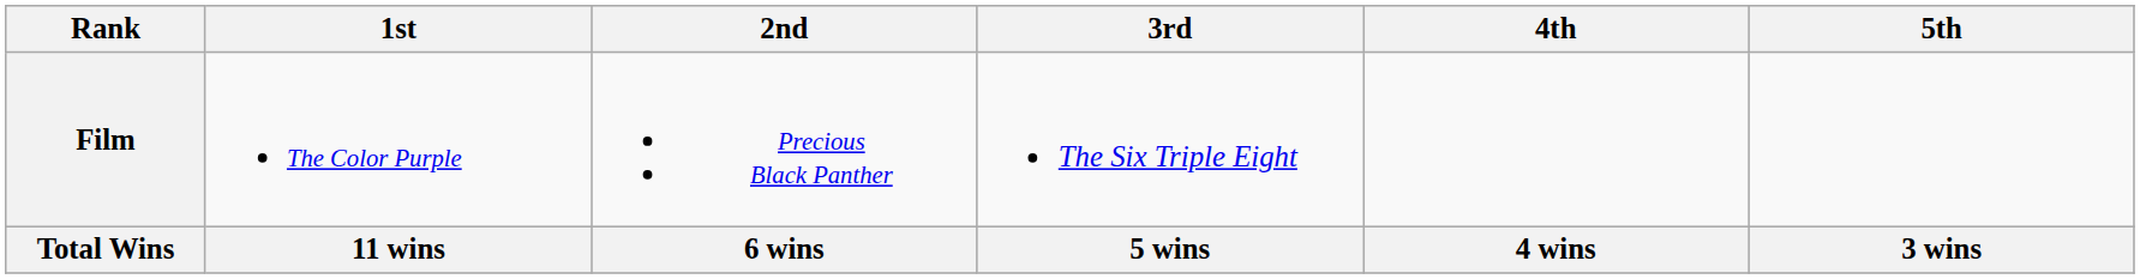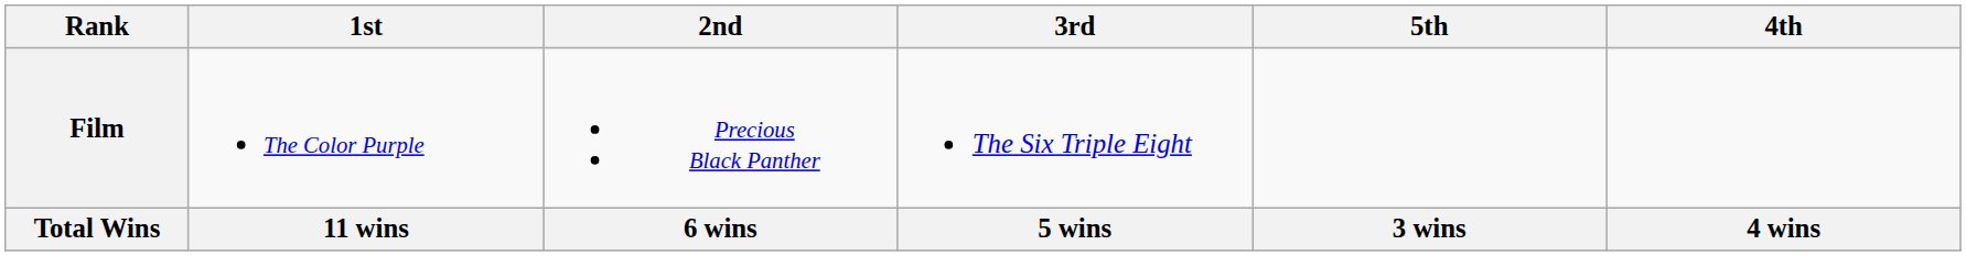 <table class="wikitable" border="1">
 <tr>
 <th width="100">Rank</th>
 <th width="200">1st</th>
 <th width="200">2nd</th>
 <th width="200">3rd</th>
+<th width="200">5th</th>
 <th width="200">4th</th>
-<th width="200">5th</th>
 </tr>
 <tr>
 <th>Film</th>
 <td><br><ul><li><em><a href='#'><small>The Color Purple</small></a></em></li></ul></td>
 <td align="center"><br><ul><li><em><a href='#'><small>Precious</small></a></em></li><li><em><a href='#'><small>Black Panther</small></a></em></li></ul></td>
 <td><br><ul><li><em><a href='#'>The Six Triple Eight</a></em></li></ul></td>
 <td></td>
 <td></td>
 </tr>
 <tr>
 <th>Total Wins</th>
 <th>11 wins</th>
 <th>6 wins</th>
 <th>5 wins</th>
+<th>3 wins</th>
 <th>4 wins</th>
-<th>3 wins</th>
 </tr>
 </table>
